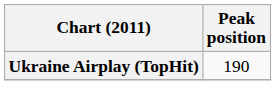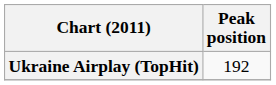 <table class="wikitable plainrowheaders" style="text-align:center">
 <tr>
 <th scope="col">Chart (2011)</th>
 <th scope="col">Peak<br>position</th>
 </tr>
 <tr>
 <th scope="row">Ukraine Airplay (TopHit)</th>
-<td>190</td>
+<td>192</td>
 </tr>
 <tr>
 </tr>
 </table>
